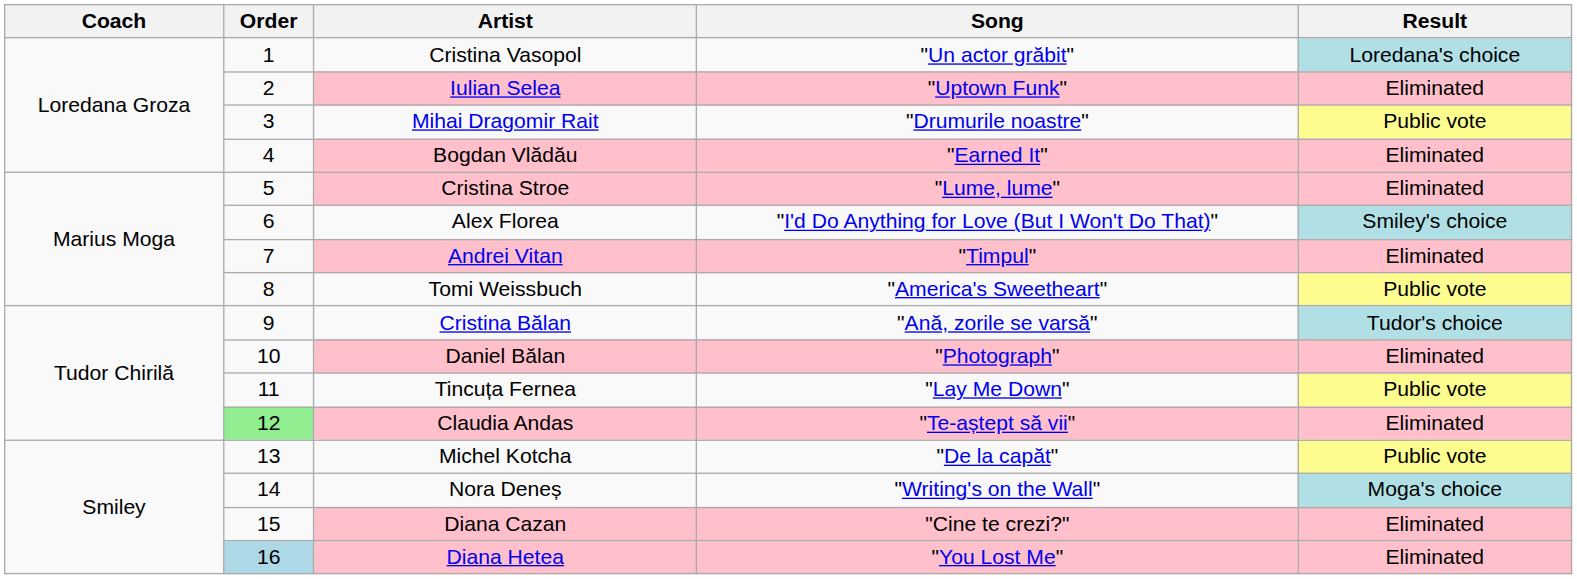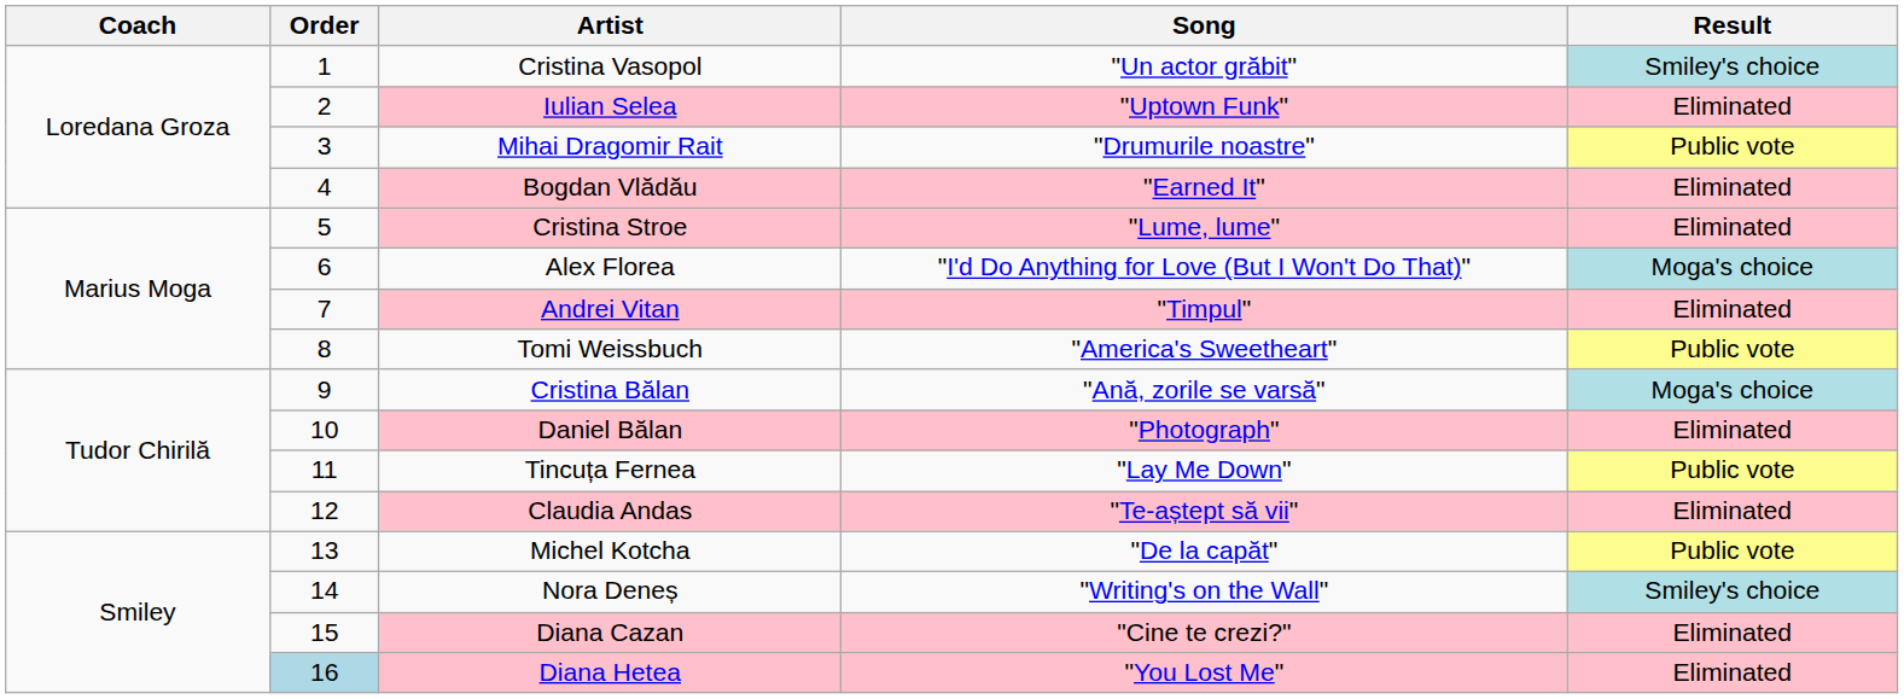 <table class="wikitable" style="text-align: center; width:75%;">
 <tr>
 <th style="width:08%;">Coach</th>
 <th style="width:02%;">Order</th>
 <th style="width:14%;">Artist</th>
 <th style="width:22%;">Song</th>
 <th style="width:10%;">Result</th>
 </tr>
 <tr>
 <td rowspan="4">Loredana Groza</td>
 <td>1</td>
 <td>Cristina Vasopol</td>
 <td>"<a href='#'>Un actor grăbit</a>"</td>
-<td style="background:#b0e0e6">Loredana's choice</td>
+<td style="background:#b0e0e6">Smiley's choice</td>
 </tr>
 <tr>
 <td>2</td>
 <td style="background:pink"><a href='#'>Iulian Selea</a></td>
 <td style="background:pink">"<a href='#'>Uptown Funk</a>"</td>
 <td style="background:pink">Eliminated</td>
 </tr>
 <tr>
 <td>3</td>
 <td><a href='#'>Mihai Dragomir Rait</a></td>
 <td>"<a href='#'>Drumurile noastre</a>"</td>
 <td style="background:#fdfc8f">Public vote</td>
 </tr>
 <tr>
 <td>4</td>
 <td style="background:pink">Bogdan Vlădău</td>
 <td style="background:pink">"<a href='#'>Earned It</a>"</td>
 <td style="background:pink">Eliminated</td>
 </tr>
 <tr>
 <td rowspan="4">Marius Moga</td>
 <td>5</td>
 <td style="background:pink">Cristina Stroe</td>
 <td style="background:pink">"<a href='#'>Lume, lume</a>"</td>
 <td style="background:pink">Eliminated</td>
 </tr>
 <tr>
 <td>6</td>
 <td>Alex Florea</td>
 <td>"<a href='#'>I'd Do Anything for Love (But I Won't Do That)</a>"</td>
-<td style="background:#b0e0e6">Smiley's choice</td>
+<td style="background:#b0e0e6">Moga's choice</td>
 </tr>
 <tr>
 <td>7</td>
 <td style="background:pink"><a href='#'>Andrei Vitan</a></td>
 <td style="background:pink">"<a href='#'>Timpul</a>"</td>
 <td style="background:pink">Eliminated</td>
 </tr>
 <tr>
 <td>8</td>
 <td>Tomi Weissbuch</td>
 <td>"<a href='#'>America's Sweetheart</a>"</td>
 <td style="background:#fdfc8f">Public vote</td>
 </tr>
 <tr>
 <td rowspan="4">Tudor Chirilă</td>
 <td>9</td>
 <td><a href='#'>Cristina Bălan</a></td>
 <td>"<a href='#'>Ană, zorile se varsă</a>"</td>
-<td style="background:#b0e0e6">Tudor's choice</td>
+<td style="background:#b0e0e6">Moga's choice</td>
 </tr>
 <tr>
 <td>10</td>
 <td style="background:pink">Daniel Bălan</td>
 <td style="background:pink">"<a href='#'>Photograph</a>"</td>
 <td style="background:pink">Eliminated</td>
 </tr>
 <tr>
 <td>11</td>
 <td>Tincuța Fernea</td>
 <td>"<a href='#'>Lay Me Down</a>"</td>
 <td style="background:#fdfc8f">Public vote</td>
 </tr>
 <tr>
-<td style="background: lightgreen;">12</td>
+<td>12</td>
 <td style="background:pink">Claudia Andas</td>
 <td style="background:pink">"<a href='#'>Te-aștept să vii</a>"</td>
 <td style="background:pink">Eliminated</td>
 </tr>
 <tr>
 <td rowspan="4">Smiley</td>
 <td>13</td>
 <td>Michel Kotcha</td>
 <td>"<a href='#'>De la capăt</a>"</td>
 <td style="background:#fdfc8f">Public vote</td>
 </tr>
 <tr>
 <td>14</td>
 <td>Nora Deneș</td>
 <td>"<a href='#'>Writing's on the Wall</a>"</td>
-<td style="background:#b0e0e6">Moga's choice</td>
+<td style="background:#b0e0e6">Smiley's choice</td>
 </tr>
 <tr>
 <td>15</td>
 <td style="background:pink">Diana Cazan</td>
 <td style="background:pink">"Cine te crezi?"</td>
 <td style="background:pink">Eliminated</td>
 </tr>
 <tr>
 <td style="background: lightblue;">16</td>
 <td style="background:pink"><a href='#'>Diana Hetea</a></td>
 <td style="background:pink">"<a href='#'>You Lost Me</a>"</td>
 <td style="background:pink">Eliminated</td>
 </tr>
 </table>
